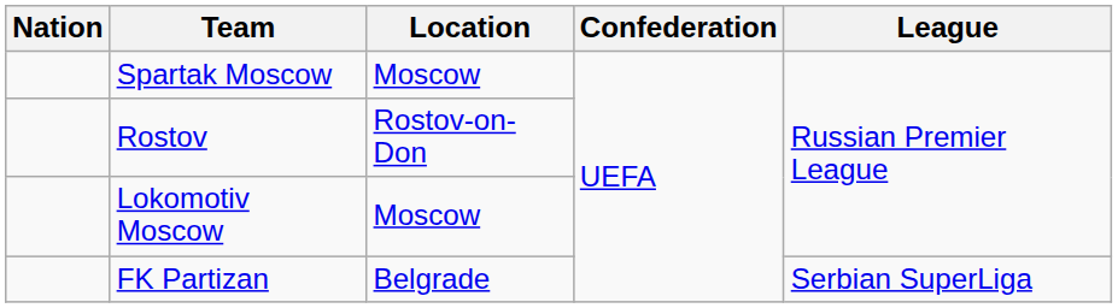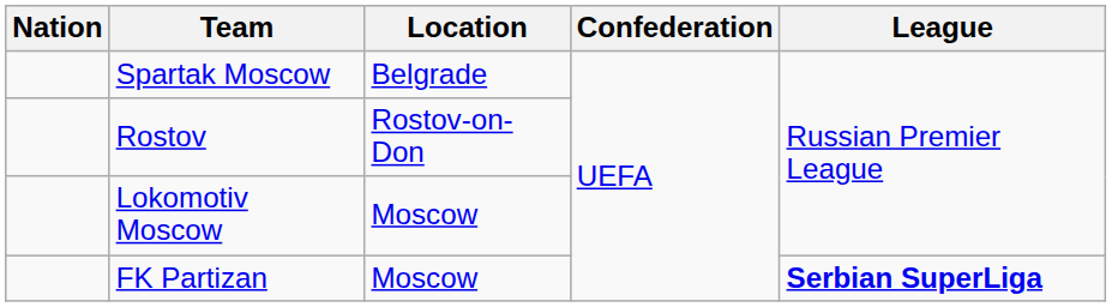 <table class="wikitable sortable">
 <tr>
 <th>Nation</th>
 <th>Team</th>
 <th>Location</th>
 <th>Confederation</th>
 <th>League</th>
 </tr>
 <tr>
 <td></td>
 <td><a href='#'>Spartak Moscow</a></td>
-<td><a href='#'>Moscow</a></td>
+<td><a href='#'>Belgrade</a></td>
 <td rowspan=4><a href='#'>UEFA</a></td>
 <td rowspan=3><a href='#'>Russian Premier League</a></td>
 </tr>
 <tr>
 <td></td>
 <td><a href='#'>Rostov</a></td>
 <td><a href='#'>Rostov-on-Don</a></td>
 </tr>
 <tr>
 <td></td>
 <td><a href='#'>Lokomotiv Moscow</a></td>
 <td><a href='#'>Moscow</a></td>
 </tr>
 <tr>
 <td></td>
 <td><a href='#'>FK Partizan</a></td>
-<td><a href='#'>Belgrade</a></td>
-<td rowspan=1><a href='#'>Serbian SuperLiga</a></td>
+<td><a href='#'>Moscow</a></td>
+<td rowspan=1><strong><a href='#'>Serbian SuperLiga</a></strong></td>
 </tr>
 </table>
